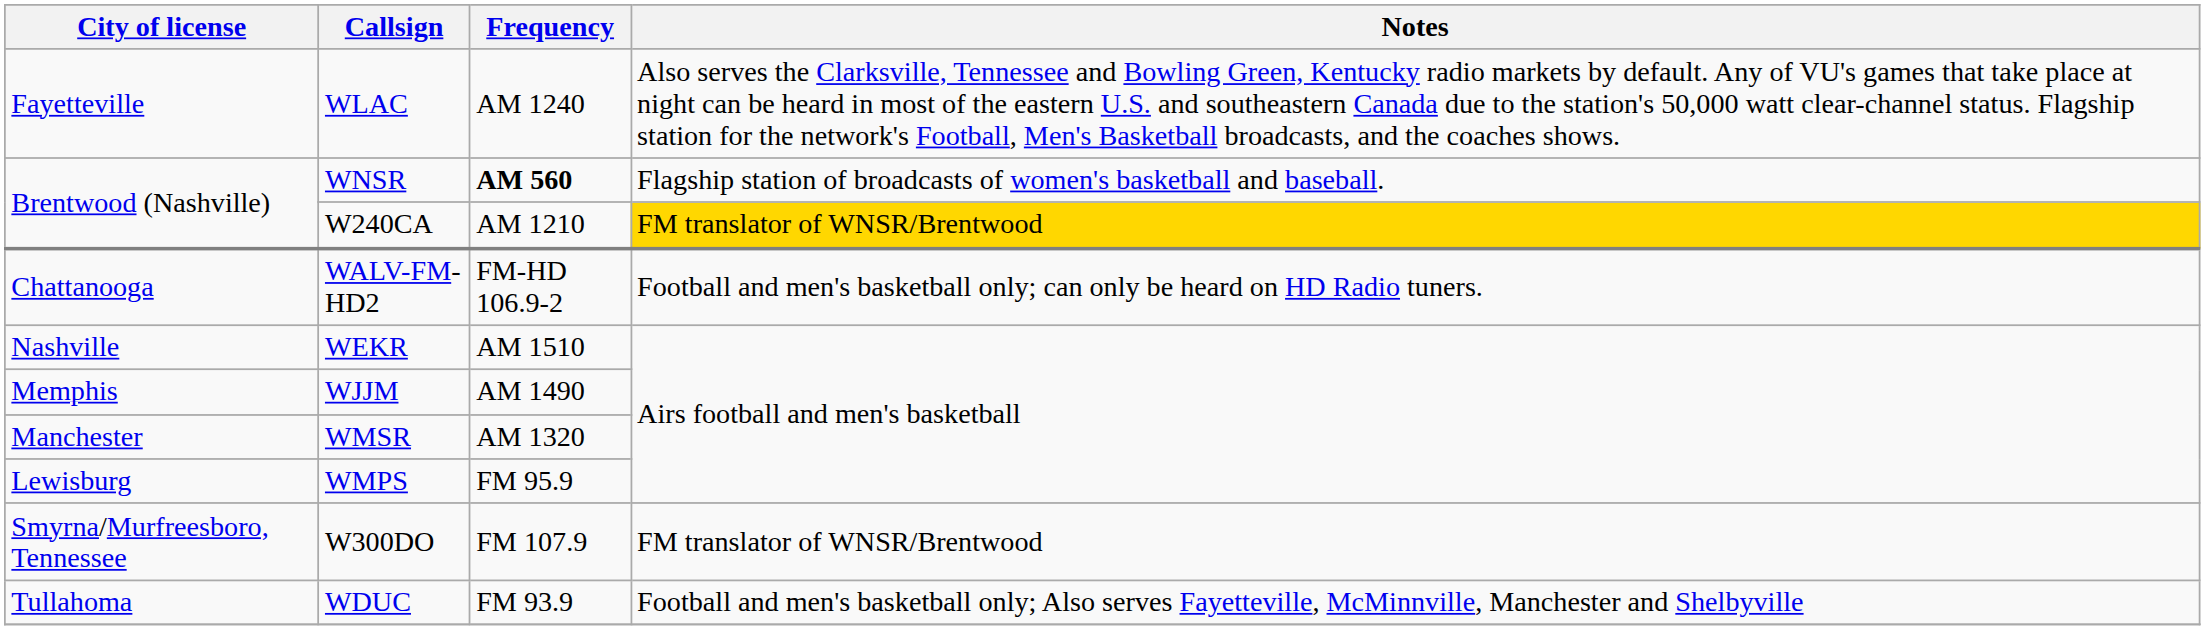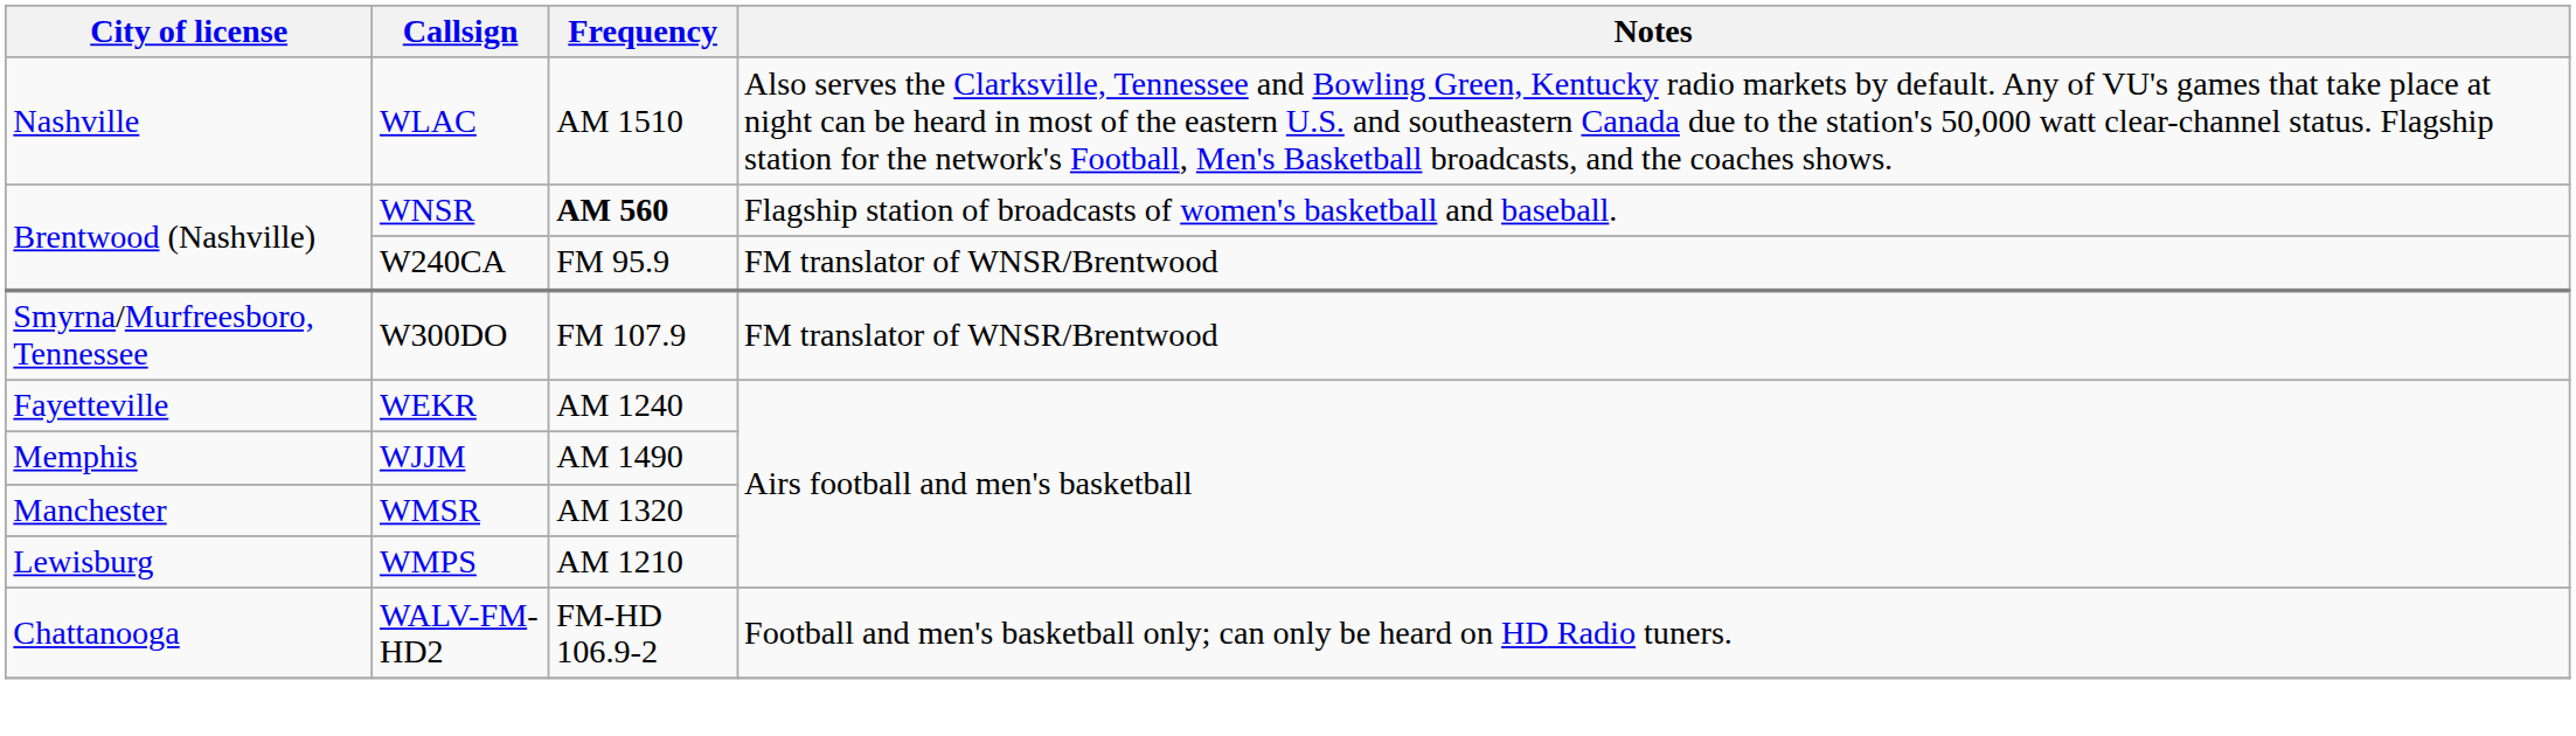 <table class="wikitable sortable">
 <tr>
 <th><a href='#'>City of license</a></th>
 <th><a href='#'>Callsign</a></th>
 <th><a href='#'>Frequency</a></th>
 <th>Notes</th>
 </tr>
 <tr>
-<td><a href='#'>Fayetteville</a></td>
+<td><a href='#'>Nashville</a></td>
 <td><a href='#'>WLAC</a></td>
-<td>AM 1240</td>
+<td>AM 1510</td>
 <td>Also serves the <a href='#'>Clarksville, Tennessee</a> and <a href='#'>Bowling Green, Kentucky</a> radio markets by default. Any of VU's games that take place at night can be heard in most of the eastern <a href='#'>U.S.</a> and southeastern <a href='#'>Canada</a> due to the station's 50,000 watt clear-channel status. Flagship station for the network's <a href='#'>Football</a>, <a href='#'>Men's Basketball</a> broadcasts, and the coaches shows.</td>
 </tr>
 <tr>
 <td rowspan=2><a href='#'>Brentwood</a> (Nashville)</td>
 <td><a href='#'>WNSR</a></td>
 <td><strong>AM 560</strong></td>
 <td>Flagship station of broadcasts of <a href='#'>women's basketball</a> and <a href='#'>baseball</a>.</td>
 </tr>
 <tr style="border-bottom: 2px solid grey">
 <td>W240CA</td>
-<td>AM 1210</td>
-<td style="background: gold;">FM translator of WNSR/Brentwood</td>
+<td>FM 95.9</td>
+<td>FM translator of WNSR/Brentwood</td>
 </tr>
 <tr>
-<td><a href='#'>Chattanooga</a></td>
-<td><a href='#'>WALV-FM</a>-HD2</td>
-<td>FM-HD 106.9-2</td>
-<td>Football and men's basketball only; can only be heard on <a href='#'>HD Radio</a> tuners.</td>
+<td><a href='#'>Smyrna</a>/<a href='#'>Murfreesboro, Tennessee</a></td>
+<td>W300DO</td>
+<td>FM 107.9</td>
+<td>FM translator of WNSR/Brentwood</td>
 </tr>
 <tr>
-<td><a href='#'>Nashville</a></td>
+<td><a href='#'>Fayetteville</a></td>
 <td><a href='#'>WEKR</a></td>
-<td>AM 1510</td>
+<td>AM 1240</td>
 <td rowspan=4>Airs football and men's basketball</td>
 </tr>
 <tr>
 <td><a href='#'>Memphis</a></td>
 <td><a href='#'>WJJM</a></td>
 <td>AM 1490</td>
 </tr>
 <tr>
 <td><a href='#'>Manchester</a></td>
 <td><a href='#'>WMSR</a></td>
 <td>AM 1320</td>
 </tr>
 <tr>
 <td><a href='#'>Lewisburg</a></td>
 <td><a href='#'>WMPS</a></td>
-<td>FM 95.9</td>
+<td>AM 1210</td>
 </tr>
 <tr>
-<td><a href='#'>Smyrna</a>/<a href='#'>Murfreesboro, Tennessee</a></td>
-<td>W300DO</td>
-<td>FM 107.9</td>
-<td>FM translator of WNSR/Brentwood</td>
-</tr>
-<tr>
-<td><a href='#'>Tullahoma</a></td>
-<td><a href='#'>WDUC</a></td>
-<td>FM 93.9</td>
-<td>Football and men's basketball only; Also serves <a href='#'>Fayetteville</a>, <a href='#'>McMinnville</a>, Manchester and <a href='#'>Shelbyville</a></td>
+<td><a href='#'>Chattanooga</a></td>
+<td><a href='#'>WALV-FM</a>-HD2</td>
+<td>FM-HD 106.9-2</td>
+<td>Football and men's basketball only; can only be heard on <a href='#'>HD Radio</a> tuners.</td>
 </tr>
 <tr>
 </tr>
 </table>
